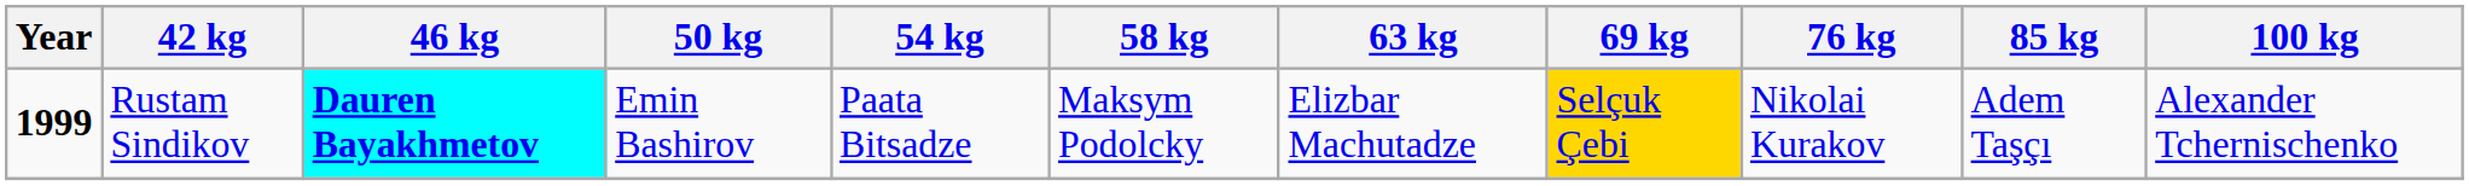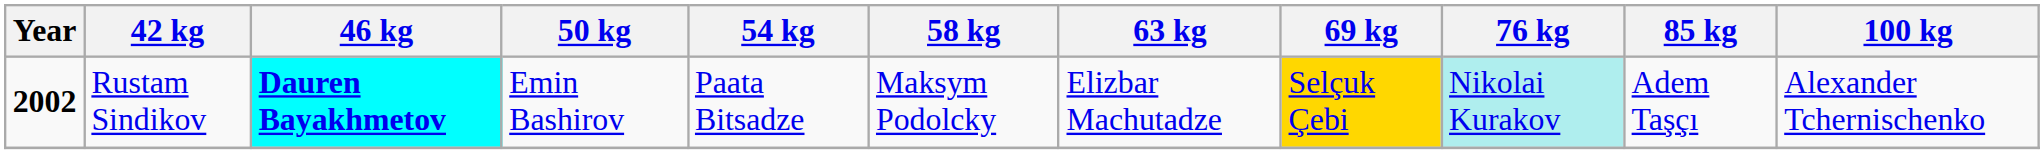 <table class="wikitable sortable"  style="font-size: 85%">
 <tr>
 <th>Year</th>
 <th width=200><a href='#'>42 kg</a></th>
 <th width=275><a href='#'>46 kg</a></th>
 <th width=275><a href='#'>50 kg</a></th>
 <th width=275><a href='#'>54 kg</a></th>
 <th width=275><a href='#'>58 kg</a></th>
 <th width=275><a href='#'>63 kg</a></th>
 <th width=275><a href='#'>69 kg</a></th>
 <th width=275><a href='#'>76 kg</a></th>
 <th width=275><a href='#'>85 kg</a></th>
 <th width=275><a href='#'>100 kg</a></th>
 </tr>
 <tr>
-<td><strong>1999</strong></td>
+<td><strong>2002</strong></td>
 <td> <a href='#'>Rustam Sindikov</a></td>
 <td bgcolor="aqua"><strong> <a href='#'>Dauren Bayakhmetov</a></strong></td>
 <td> <a href='#'>Emin Bashirov</a></td>
 <td> <a href='#'>Paata Bitsadze</a></td>
 <td> <a href='#'>Maksym Podolcky</a></td>
 <td> <a href='#'>Elizbar Machutadze</a></td>
 <td bgcolor="gold"> <a href='#'>Selçuk Çebi</a></td>
-<td> <a href='#'>Nikolai Kurakov</a></td>
+<td style="background: paleturquoise;"> <a href='#'>Nikolai Kurakov</a></td>
 <td> <a href='#'>Adem Taşçı</a></td>
 <td> <a href='#'>Alexander Tchernischenko</a></td>
 </tr>
 <tr>
 </tr>
 </table>
